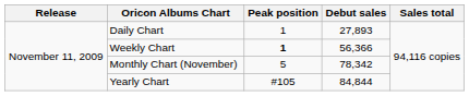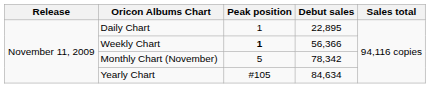 <table class="wikitable" style="width:680px;">
 <tr>
 <th>Release</th>
 <th>Oricon Albums Chart</th>
 <th>Peak position</th>
 <th>Debut sales</th>
 <th>Sales total</th>
 </tr>
 <tr>
 <td style="text-align:center;" rowspan="4">November 11, 2009</td>
 <td align="left">Daily Chart</td>
 <td style="text-align:center;">1</td>
-<td style="text-align:center;">27,893</td>
+<td style="text-align:center;">22,895</td>
 <td style="text-align:center;" rowspan="4">94,116 copies</td>
 </tr>
 <tr>
 <td align="left">Weekly Chart</td>
 <td style="text-align:center;"><strong>1</strong></td>
 <td style="text-align:center;">56,366</td>
 </tr>
 <tr>
 <td align="left">Monthly Chart (November)</td>
 <td style="text-align:center;">5</td>
 <td style="text-align:center;">78,342</td>
 </tr>
 <tr>
 <td align="left">Yearly Chart</td>
 <td style="text-align:center;">#105</td>
-<td style="text-align:center;">84,844</td>
+<td style="text-align:center;">84,634</td>
 </tr>
 </table>
